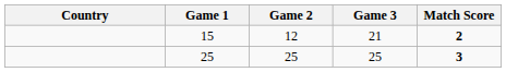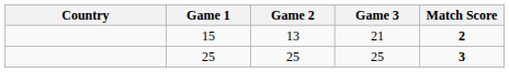 <table class=wikitable style="text-align:center">
 <tr>
 <th>Country</th>
 <th>Game 1</th>
 <th>Game 2</th>
 <th>Game 3</th>
 <th>Match Score</th>
 </tr>
 <tr>
 <td width=200></td>
 <td width=100>15</td>
-<td width=100>12</td>
+<td width=100>13</td>
 <td width=100>21</td>
 <td width=100><strong>2</strong></td>
 </tr>
 <tr>
 <td></td>
 <td>25</td>
 <td>25</td>
 <td>25</td>
 <td><strong>3</strong></td>
 </tr>
 </table>
